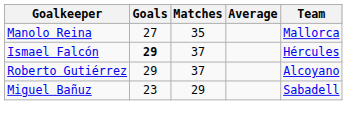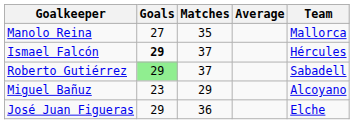 <table class="wikitable sortable" class="wikitable">
 <tr style="background:#ccc; text-align:center;">
 <th>Goalkeeper</th>
 <th>Goals</th>
 <th>Matches</th>
 <th>Average</th>
 <th>Team</th>
 </tr>
 <tr>
 <td> <a href='#'>Manolo Reina</a></td>
 <td style="text-align:center;">27</td>
 <td style="text-align:center;">35</td>
 <td style="text-align:center;"></td>
 <td><a href='#'>Mallorca</a></td>
 </tr>
 <tr>
 <td> <a href='#'>Ismael Falcón</a></td>
 <td style="text-align:center;"><strong>29</strong></td>
 <td style="text-align:center;">37</td>
 <td style="text-align:center;"></td>
 <td><a href='#'>Hércules</a></td>
 </tr>
 <tr>
 <td> <a href='#'>Roberto Gutiérrez</a></td>
-<td style="text-align:center;">29</td>
+<td style="background: lightgreen; text-align:center;">29</td>
 <td style="text-align:center;">37</td>
 <td style="text-align:center;"></td>
-<td><a href='#'>Alcoyano</a></td>
+<td><a href='#'>Sabadell</a></td>
 </tr>
 <tr>
 <td> <a href='#'>Miguel Bañuz</a></td>
 <td style="text-align:center;">23</td>
 <td style="text-align:center;">29</td>
 <td style="text-align:center;"></td>
-<td><a href='#'>Sabadell</a></td>
+<td><a href='#'>Alcoyano</a></td>
+</tr>
+<tr>
+<td> <a href='#'>José Juan Figueras</a></td>
+<td style="text-align:center;">29</td>
+<td style="text-align:center;">36</td>
+<td style="text-align:center;"></td>
+<td><a href='#'>Elche</a></td>
 </tr>
 </table>
